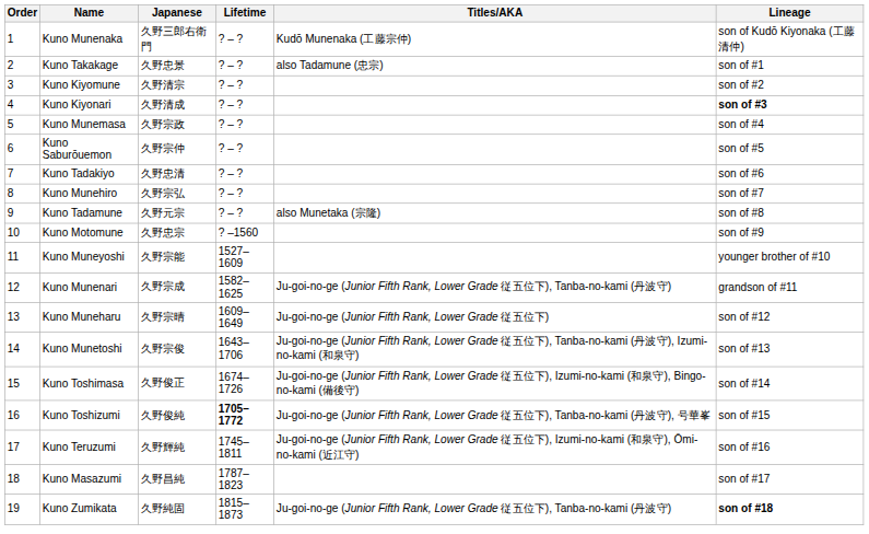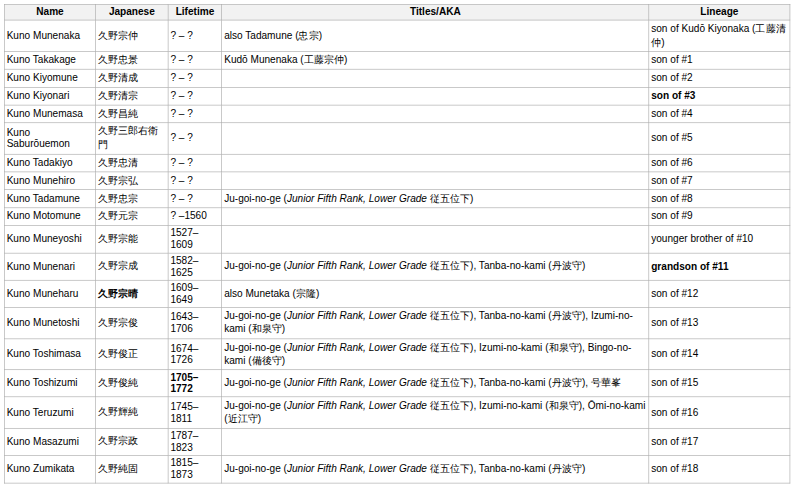 <table class="wikitable" style="background-color:white">
 <tr>
-<th>Order</th>
 <th>Name</th>
 <th>Japanese</th>
 <th>Lifetime</th>
 <th>Titles/AKA</th>
 <th>Lineage</th>
 </tr>
 <tr>
-<td>1</td>
 <td>Kuno Munenaka</td>
-<td>久野三郎右衛門</td>
+<td>久野宗仲</td>
 <td>? – ?</td>
-<td>Kudō Munenaka (工藤宗仲)</td>
+<td>also Tadamune (忠宗)</td>
 <td>son of Kudō Kiyonaka (工藤清仲)</td>
 </tr>
 <tr>
-<td>2</td>
 <td>Kuno Takakage</td>
 <td>久野忠景</td>
 <td>? – ?</td>
-<td>also Tadamune (忠宗)</td>
+<td>Kudō Munenaka (工藤宗仲)</td>
 <td>son of #1</td>
 </tr>
 <tr>
-<td>3</td>
 <td>Kuno Kiyomune</td>
-<td>久野清宗</td>
+<td>久野清成</td>
 <td>? – ?</td>
 <td></td>
 <td>son of #2</td>
 </tr>
 <tr>
-<td>4</td>
 <td>Kuno Kiyonari</td>
-<td>久野清成</td>
+<td>久野清宗</td>
 <td>? – ?</td>
 <td></td>
 <td><strong>son of #3</strong></td>
 </tr>
 <tr>
-<td>5</td>
 <td>Kuno Munemasa</td>
-<td>久野宗政</td>
+<td>久野昌純</td>
 <td>? – ?</td>
 <td></td>
 <td>son of #4</td>
 </tr>
 <tr>
-<td>6</td>
 <td>Kuno Saburōuemon</td>
-<td>久野宗仲</td>
+<td>久野三郎右衛門</td>
 <td>? – ?</td>
 <td></td>
 <td>son of #5</td>
 </tr>
 <tr>
-<td>7</td>
 <td>Kuno Tadakiyo</td>
 <td>久野忠清</td>
 <td>? – ?</td>
 <td></td>
 <td>son of #6</td>
 </tr>
 <tr>
-<td>8</td>
 <td>Kuno Munehiro</td>
 <td>久野宗弘</td>
 <td>? – ?</td>
 <td></td>
 <td>son of #7</td>
 </tr>
 <tr>
-<td>9</td>
 <td>Kuno Tadamune</td>
-<td>久野元宗</td>
+<td>久野忠宗</td>
 <td>? – ?</td>
-<td>also Munetaka (宗隆)</td>
+<td>Ju-goi-no-ge (<em>Junior Fifth Rank, Lower Grade</em> 従五位下)</td>
 <td>son of #8</td>
 </tr>
 <tr>
-<td>10</td>
 <td>Kuno Motomune</td>
-<td>久野忠宗</td>
+<td>久野元宗</td>
 <td>? –1560</td>
 <td></td>
 <td>son of #9</td>
 </tr>
 <tr>
-<td>11</td>
 <td>Kuno Muneyoshi</td>
 <td>久野宗能</td>
 <td>1527–1609</td>
 <td></td>
 <td>younger brother of #10</td>
 </tr>
 <tr>
-<td>12</td>
 <td>Kuno Munenari</td>
 <td>久野宗成</td>
 <td>1582–1625</td>
 <td>Ju-goi-no-ge (<em>Junior Fifth Rank, Lower Grade</em> 従五位下), Tanba-no-kami (丹波守)</td>
-<td>grandson of #11</td>
+<td><strong>grandson of #11</strong></td>
 </tr>
 <tr>
-<td>13</td>
 <td>Kuno Muneharu</td>
-<td>久野宗晴</td>
+<td><strong>久野宗晴</strong></td>
 <td>1609–1649</td>
-<td>Ju-goi-no-ge (<em>Junior Fifth Rank, Lower Grade</em> 従五位下)</td>
+<td>also Munetaka (宗隆)</td>
 <td>son of #12</td>
 </tr>
 <tr>
-<td>14</td>
 <td>Kuno Munetoshi</td>
 <td>久野宗俊</td>
 <td>1643–1706</td>
 <td>Ju-goi-no-ge (<em>Junior Fifth Rank, Lower Grade</em> 従五位下), Tanba-no-kami (丹波守), Izumi-no-kami (和泉守)</td>
 <td>son of #13</td>
 </tr>
 <tr>
-<td>15</td>
 <td>Kuno Toshimasa</td>
 <td>久野俊正</td>
 <td>1674–1726</td>
 <td>Ju-goi-no-ge (<em>Junior Fifth Rank, Lower Grade</em> 従五位下), Izumi-no-kami (和泉守), Bingo-no-kami (備後守)</td>
 <td>son of #14</td>
 </tr>
 <tr>
-<td>16</td>
 <td>Kuno Toshizumi</td>
 <td>久野俊純</td>
 <td><strong>1705–1772</strong></td>
 <td>Ju-goi-no-ge (<em>Junior Fifth Rank, Lower Grade</em> 従五位下), Tanba-no-kami (丹波守), 号華峯</td>
 <td>son of #15</td>
 </tr>
 <tr>
-<td>17</td>
 <td>Kuno Teruzumi</td>
 <td>久野輝純</td>
 <td>1745–1811</td>
 <td>Ju-goi-no-ge (<em>Junior Fifth Rank, Lower Grade</em> 従五位下), Izumi-no-kami (和泉守), Ōmi-no-kami (近江守)</td>
 <td>son of #16</td>
 </tr>
 <tr>
-<td>18</td>
 <td>Kuno Masazumi</td>
-<td>久野昌純</td>
+<td>久野宗政</td>
 <td>1787–1823</td>
 <td></td>
 <td>son of #17</td>
 </tr>
 <tr>
-<td>19</td>
 <td>Kuno Zumikata</td>
 <td>久野純固</td>
 <td>1815–1873</td>
 <td>Ju-goi-no-ge (<em>Junior Fifth Rank, Lower Grade</em> 従五位下), Tanba-no-kami (丹波守)</td>
-<td><strong>son of #18</strong></td>
+<td>son of #18</td>
 </tr>
 </table>
